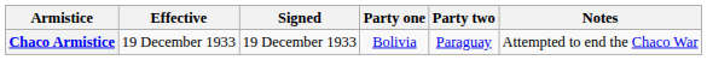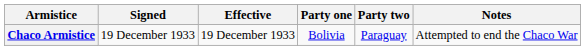 <table class="wikitable sortable" style="font-size: 85%; text-align: center; width: auto;">
 <tr>
 <th>Armistice</th>
+<th>Signed</th>
 <th>Effective</th>
-<th>Signed</th>
 <th>Party one</th>
 <th>Party two</th>
 <th>Notes</th>
 </tr>
 <tr>
 <th style="text-align:left;" scope="col"><a href='#'>Chaco Armistice</a></th>
 <td>19 December 1933</td>
 <td>19 December 1933</td>
 <td> <a href='#'>Bolivia</a></td>
 <td> <a href='#'>Paraguay</a></td>
 <td>Attempted to end the <a href='#'>Chaco War</a></td>
 </tr>
 </table>
